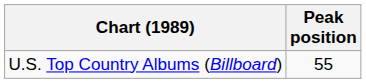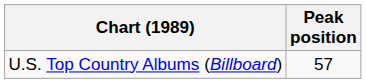 <table class="wikitable">
 <tr>
 <th>Chart (1989)</th>
 <th>Peak<br>position</th>
 </tr>
 <tr>
 <td>U.S. <a href='#'>Top Country Albums</a> (<em><a href='#'>Billboard</a></em>)</td>
-<td align="center">55</td>
+<td align="center">57</td>
 </tr>
 </table>
